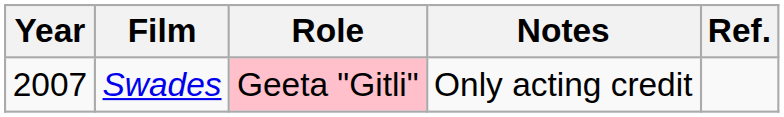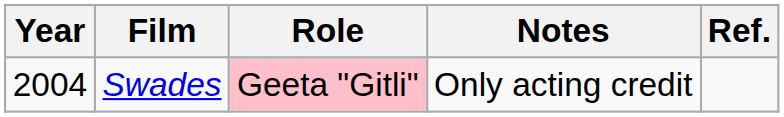 <table class="wikitable sortable">
 <tr>
 <th>Year</th>
 <th>Film</th>
 <th>Role</th>
 <th class="unsortable">Notes</th>
 <th class="unsortable">Ref.</th>
 </tr>
 <tr>
-<td>2007</td>
+<td>2004</td>
 <td><em><a href='#'>Swades</a></em></td>
 <td style="background: pink;">Geeta "Gitli"</td>
 <td>Only acting credit</td>
 <td></td>
 </tr>
 </table>
